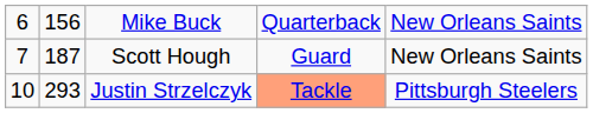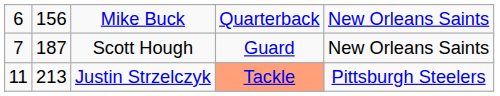 <table class="wikitable" style="text-align:center">
 <tr>
 <td>6</td>
 <td>156</td>
 <td><a href='#'>Mike Buck</a></td>
 <td><a href='#'>Quarterback</a></td>
 <td><a href='#'>New Orleans Saints</a></td>
 </tr>
 <tr>
 <td>7</td>
 <td>187</td>
 <td>Scott Hough</td>
 <td><a href='#'>Guard</a></td>
 <td>New Orleans Saints</td>
 </tr>
 <tr>
-<td>10</td>
-<td>293</td>
+<td>11</td>
+<td>213</td>
 <td><a href='#'>Justin Strzelczyk</a></td>
 <td style="background: lightsalmon;"><a href='#'>Tackle</a></td>
 <td><a href='#'>Pittsburgh Steelers</a></td>
 </tr>
 </table>
